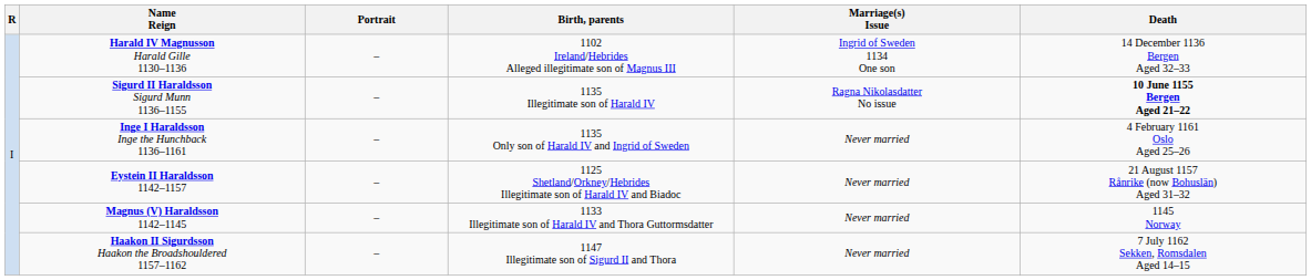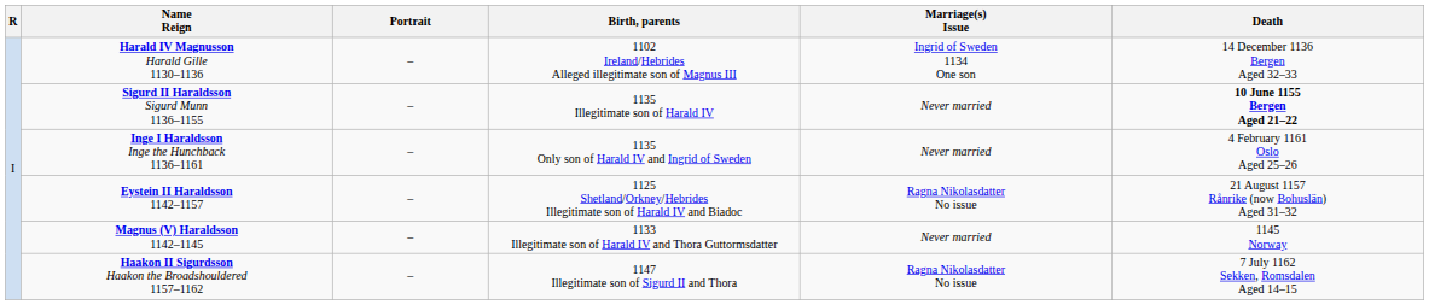 <table style="text-align:center" class="wikitable">
 <tr>
 <th width=1%>R</th>
 <th width=20%>Name<br>Reign</th>
 <th width=10%>Portrait</th>
 <th width=20%>Birth, parents</th>
 <th width=20%>Marriage(s)<br>Issue</th>
 <th width=20%>Death</th>
 </tr>
 <tr>
 <td rowspan="6" style="background-color:#CEDFF2; text-align:center">I</td>
 <td><strong><a href='#'>Harald IV Magnusson</a></strong><br><em>Harald Gille</em><br>1130–1136</td>
 <td>–</td>
 <td> 1102<br><a href='#'>Ireland</a>/<a href='#'>Hebrides</a><br>Alleged illegitimate son of <a href='#'>Magnus III</a></td>
 <td><a href='#'>Ingrid of Sweden</a><br> 1134<br>One son</td>
 <td>14 December 1136<br><a href='#'>Bergen</a><br>Aged 32–33</td>
 </tr>
 <tr>
 <td><strong><a href='#'>Sigurd II Haraldsson</a></strong><br><em>Sigurd Munn</em><br>1136–1155</td>
 <td>–</td>
 <td> 1135<br>Illegitimate son of <a href='#'>Harald IV</a></td>
-<td><a href='#'>Ragna Nikolasdatter</a><br>No issue</td>
+<td><em>Never married</em></td>
 <td><strong>10 June 1155<br><a href='#'>Bergen</a><br>Aged 21–22</strong></td>
 </tr>
 <tr>
 <td><strong><a href='#'>Inge I Haraldsson</a></strong><br><em>Inge the Hunchback</em><br>1136–1161</td>
 <td>–</td>
 <td> 1135<br>Only son of <a href='#'>Harald IV</a> and <a href='#'>Ingrid of Sweden</a></td>
 <td><em>Never married</em></td>
 <td>4 February 1161<br><a href='#'>Oslo</a><br>Aged 25–26</td>
 </tr>
 <tr>
 <td><strong><a href='#'>Eystein II Haraldsson</a></strong><br>1142–1157</td>
 <td>–</td>
 <td> 1125<br><a href='#'>Shetland</a>/<a href='#'>Orkney</a>/<a href='#'>Hebrides</a><br>Illegitimate son of <a href='#'>Harald IV</a> and Biadoc</td>
-<td><em>Never married</em></td>
+<td><a href='#'>Ragna Nikolasdatter</a><br>No issue</td>
 <td>21 August 1157<br><a href='#'>Rånrike</a> (now <a href='#'>Bohuslän</a>)<br>Aged 31–32</td>
 </tr>
 <tr>
 <td><strong><a href='#'>Magnus (V) Haraldsson</a></strong><br>1142–1145</td>
 <td>–</td>
 <td> 1133<br>Illegitimate son of <a href='#'>Harald IV</a> and Thora Guttormsdatter</td>
 <td><em>Never married</em></td>
 <td> 1145<br><a href='#'>Norway</a></td>
 </tr>
 <tr>
 <td><strong><a href='#'>Haakon II Sigurdsson</a></strong><br><em>Haakon the Broadshouldered</em><br>1157–1162</td>
 <td>–</td>
 <td> 1147<br>Illegitimate son of <a href='#'>Sigurd II</a> and Thora</td>
-<td><em>Never married</em></td>
+<td><a href='#'>Ragna Nikolasdatter</a><br>No issue</td>
 <td>7 July 1162<br><a href='#'>Sekken</a>, <a href='#'>Romsdalen</a><br>Aged 14–15</td>
 </tr>
 </table>
